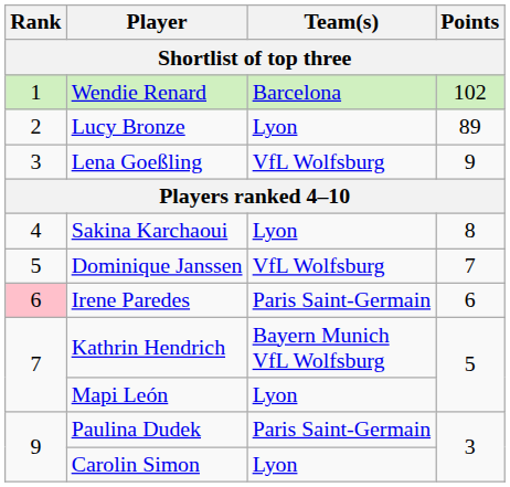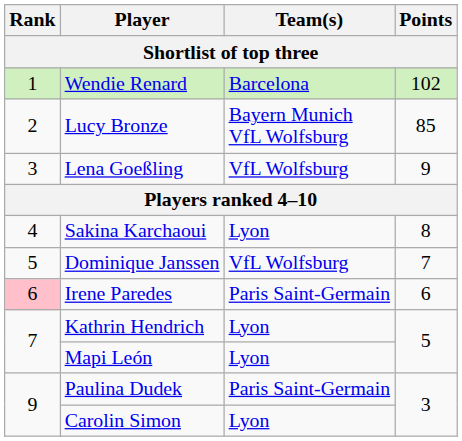 <table class="wikitable" style="text-align:center">
 <tr>
 <th>Rank</th>
 <th>Player</th>
 <th>Team(s)</th>
 <th>Points</th>
 </tr>
 <tr>
 <th colspan=4>Shortlist of top three</th>
 </tr>
 <tr bgcolor="#D0F0C0">
 <td>1</td>
 <td align=left> <a href='#'>Wendie Renard</a></td>
 <td align=left> <a href='#'>Barcelona</a></td>
 <td>102</td>
 </tr>
 <tr>
 <td>2</td>
 <td align=left> <a href='#'>Lucy Bronze</a></td>
-<td align=left> <a href='#'>Lyon</a></td>
-<td>89</td>
+<td align=left> <a href='#'>Bayern Munich</a><br> <a href='#'>VfL Wolfsburg</a></td>
+<td>85</td>
 </tr>
 <tr>
 <td>3</td>
 <td align=left> <a href='#'>Lena Goeßling</a></td>
 <td align=left> <a href='#'>VfL Wolfsburg</a></td>
 <td>9</td>
 </tr>
 <tr>
 <th colspan=4>Players ranked 4–10</th>
 </tr>
 <tr>
 <td>4</td>
 <td align=left> <a href='#'>Sakina Karchaoui</a></td>
 <td align=left> <a href='#'>Lyon</a></td>
 <td>8</td>
 </tr>
 <tr>
 <td>5</td>
 <td align=left> <a href='#'>Dominique Janssen</a></td>
 <td align=left> <a href='#'>VfL Wolfsburg</a></td>
 <td>7</td>
 </tr>
 <tr>
 <td style="background: pink;">6</td>
 <td align=left> <a href='#'>Irene Paredes</a></td>
 <td align=left> <a href='#'>Paris Saint-Germain</a></td>
 <td>6</td>
 </tr>
 <tr>
 <td rowspan=2>7</td>
 <td align=left> <a href='#'>Kathrin Hendrich</a></td>
-<td align=left> <a href='#'>Bayern Munich</a><br> <a href='#'>VfL Wolfsburg</a></td>
+<td align=left> <a href='#'>Lyon</a></td>
 <td rowspan=2>5</td>
 </tr>
 <tr>
 <td align=left> <a href='#'>Mapi León</a></td>
 <td align=left> <a href='#'>Lyon</a></td>
 </tr>
 <tr>
 <td rowspan=2>9</td>
 <td align=left> <a href='#'>Paulina Dudek</a></td>
 <td align=left> <a href='#'>Paris Saint-Germain</a></td>
 <td rowspan=2>3</td>
 </tr>
 <tr>
 <td align=left> <a href='#'>Carolin Simon</a></td>
 <td align=left> <a href='#'>Lyon</a></td>
 </tr>
 </table>
